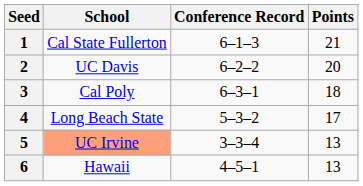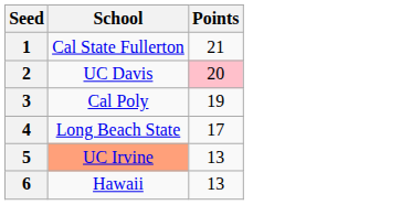 <table class="wikitable" style="text-align:center">
 <tr>
 <th>Seed</th>
 <th>School</th>
-<th>Conference Record</th>
 <th>Points</th>
 </tr>
 <tr>
 <th>1</th>
 <td><a href='#'>Cal State Fullerton</a></td>
-<td>6–1–3</td>
 <td>21</td>
 </tr>
 <tr>
 <th>2</th>
 <td><a href='#'>UC Davis</a></td>
-<td>6–2–2</td>
-<td>20</td>
+<td style="background: pink;">20</td>
 </tr>
 <tr>
 <th>3</th>
 <td><a href='#'>Cal Poly</a></td>
-<td>6–3–1</td>
-<td>18</td>
+<td>19</td>
 </tr>
 <tr>
 <th>4</th>
 <td><a href='#'>Long Beach State</a></td>
-<td>5–3–2</td>
 <td>17</td>
 </tr>
 <tr>
 <th>5</th>
 <td style="background: lightsalmon;"><a href='#'>UC Irvine</a></td>
-<td>3–3–4</td>
 <td>13</td>
 </tr>
 <tr>
 <th>6</th>
 <td><a href='#'>Hawaii</a></td>
-<td>4–5–1</td>
 <td>13</td>
 </tr>
 </table>
